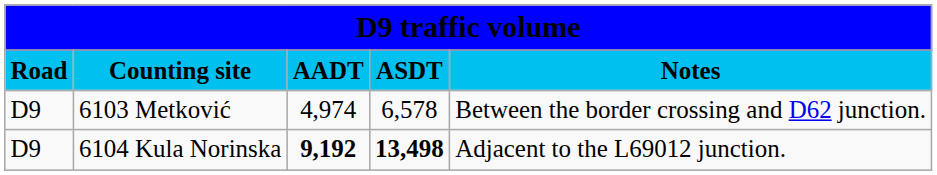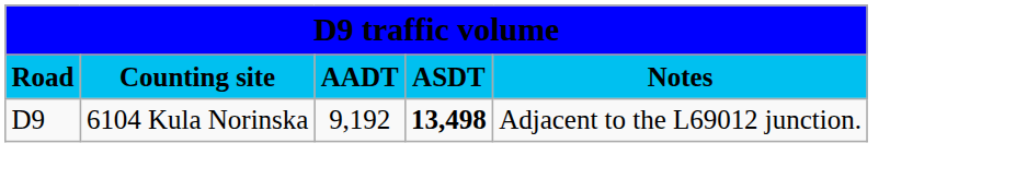 <table class="wikitable">
 <tr>
 <td colspan=5 bgcolor=blue align=center style=margin-top:15><span><big><strong>D9 traffic volume</strong></big></span></td>
 </tr>
 <tr>
 <td align=center bgcolor=00c0f0><strong>Road</strong></td>
 <td align=center bgcolor=00c0f0><strong>Counting site</strong></td>
 <td align=center bgcolor=00c0f0><strong>AADT</strong></td>
 <td align=center bgcolor=00c0f0><strong>ASDT</strong></td>
 <td align=center bgcolor=00c0f0><strong>Notes</strong></td>
 </tr>
 <tr>
 <td> D9</td>
-<td>6103 Metković</td>
-<td align=center>4,974</td>
-<td align=center>6,578</td>
-<td>Between the border crossing and <a href='#'>D62</a> junction.</td>
-</tr>
-<tr>
-<td> D9</td>
 <td>6104 Kula Norinska</td>
-<td align=center><strong>9,192</strong></td>
+<td align=center>9,192</td>
 <td align=center><strong>13,498</strong></td>
 <td>Adjacent to the L69012 junction.</td>
 </tr>
 </table>
